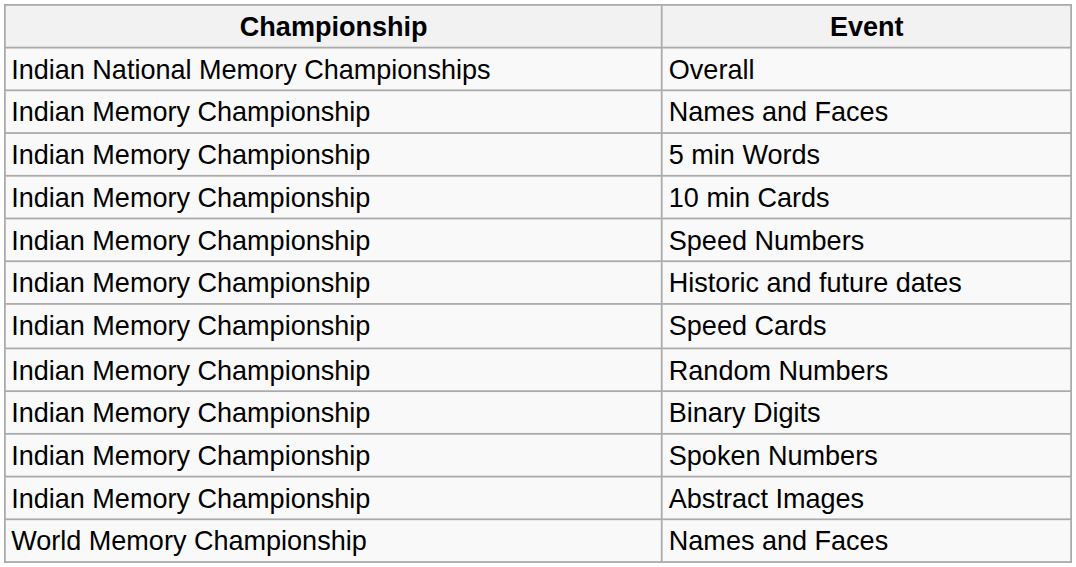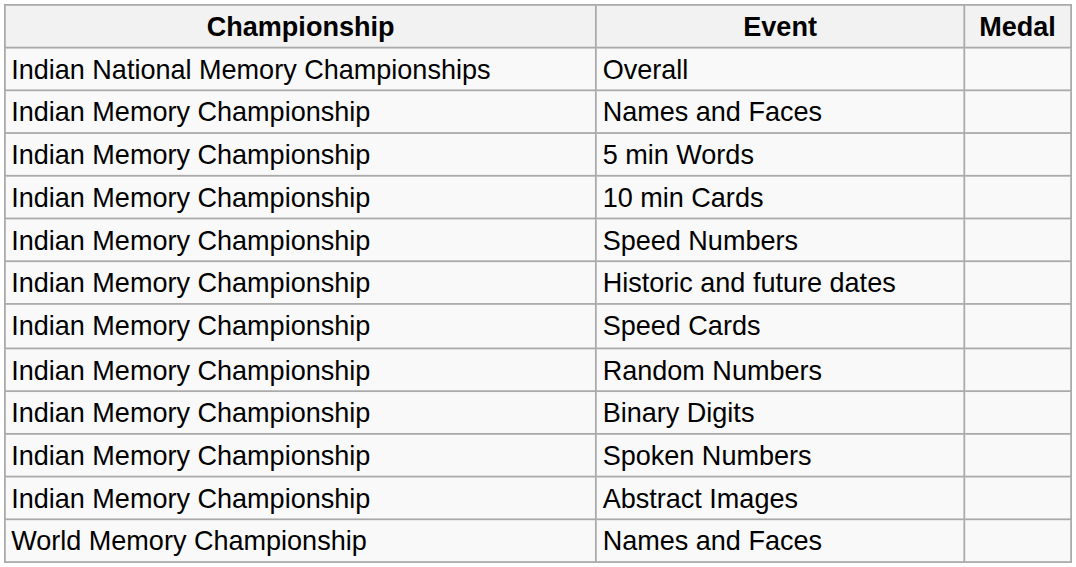 <table class="wikitable sortable"  style="width:600px; font-size:95%;">
 <tr>
 <th style="text-align:center;">Championship</th>
 <th style="text-align:center;">Event</th>
+<th style="text-align:center;">Medal</th>
 </tr>
 <tr>
 <td> Indian National Memory Championships</td>
 <td>Overall</td>
+<td style="text-align:left;"></td>
 </tr>
 <tr>
 <td> Indian Memory Championship</td>
 <td>Names and Faces</td>
+<td style="text-align:left;"></td>
 </tr>
 <tr>
 <td> Indian Memory Championship</td>
 <td>5 min Words</td>
+<td style="text-align:left;"></td>
 </tr>
 <tr>
 <td> Indian Memory Championship</td>
 <td>10 min Cards</td>
+<td style="text-align:left;"></td>
 </tr>
 <tr>
 <td> Indian Memory Championship</td>
 <td>Speed Numbers</td>
+<td style="text-align:left;"></td>
 </tr>
 <tr>
 <td> Indian Memory Championship</td>
 <td>Historic and future dates</td>
+<td style="text-align:left;"></td>
 </tr>
 <tr>
 <td> Indian Memory Championship</td>
 <td>Speed Cards</td>
+<td style="text-align:left;"></td>
 </tr>
 <tr>
 <td> Indian Memory Championship</td>
 <td>Random Numbers</td>
+<td style="text-align:left;"></td>
 </tr>
 <tr>
 <td> Indian Memory Championship</td>
 <td>Binary Digits</td>
+<td style="text-align:left;"></td>
 </tr>
 <tr>
 <td> Indian Memory Championship</td>
 <td>Spoken Numbers</td>
+<td style="text-align:left;"></td>
 </tr>
 <tr>
 <td> Indian Memory Championship</td>
 <td>Abstract Images</td>
+<td style="text-align:left;"></td>
 </tr>
 <tr>
 <td> World Memory Championship</td>
 <td>Names and Faces</td>
+<td style="text-align:left;"></td>
 </tr>
 </table>
